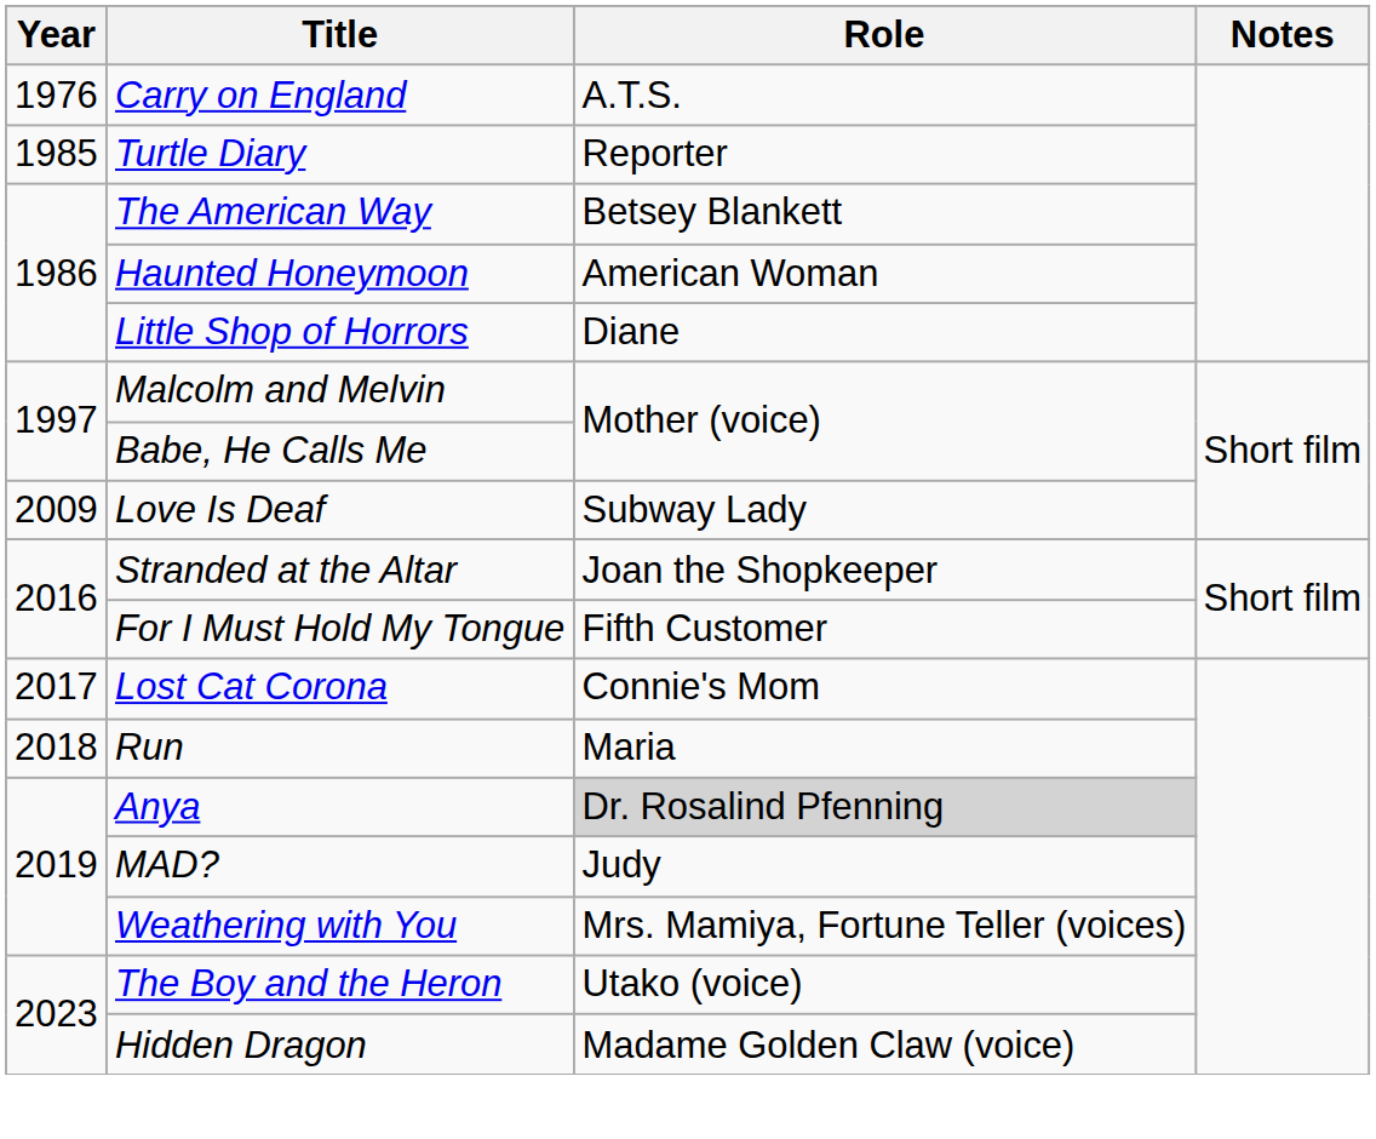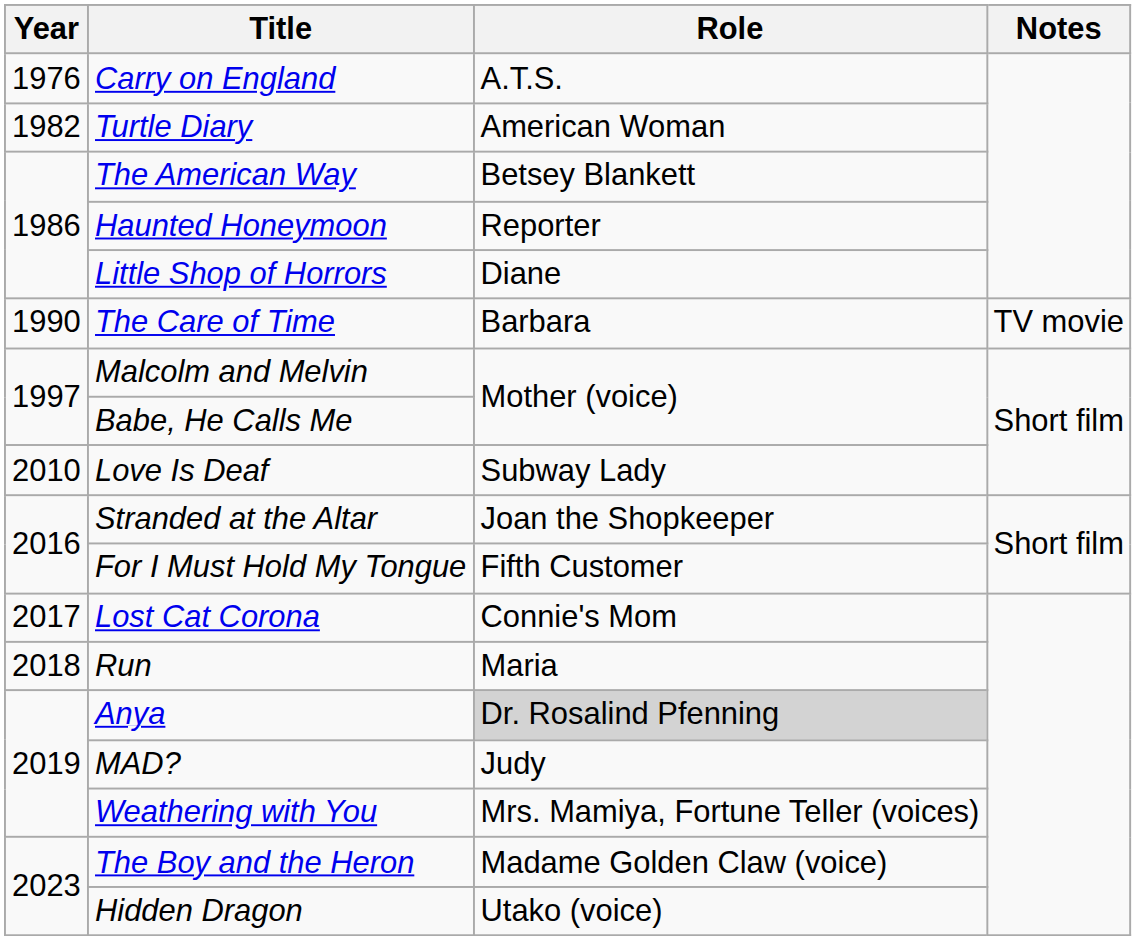 <table class="wikitable sortable">
 <tr>
 <th>Year</th>
 <th>Title</th>
 <th>Role</th>
 <th>Notes</th>
 </tr>
 <tr>
 <td>1976</td>
 <td><em><a href='#'>Carry on England</a></em></td>
 <td>A.T.S.</td>
 <td rowspan="5"></td>
 </tr>
 <tr>
-<td>1985</td>
+<td>1982</td>
 <td><em><a href='#'>Turtle Diary</a></em></td>
-<td>Reporter</td>
+<td>American Woman</td>
 </tr>
 <tr>
 <td rowspan="3">1986</td>
 <td><em><a href='#'>The American Way</a></em></td>
 <td>Betsey Blankett</td>
 </tr>
 <tr>
 <td><em><a href='#'>Haunted Honeymoon</a></em></td>
-<td>American Woman</td>
+<td>Reporter</td>
 </tr>
 <tr>
 <td><em><a href='#'>Little Shop of Horrors</a></em></td>
 <td>Diane</td>
+</tr>
+<tr>
+<td>1990</td>
+<td><em><a href='#'>The Care of Time</a></em></td>
+<td>Barbara</td>
+<td>TV movie</td>
 </tr>
 <tr>
 <td rowspan="2">1997</td>
 <td><em>Malcolm and Melvin</em></td>
 <td rowspan="2">Mother (voice)</td>
 <td rowspan="3">Short film</td>
 </tr>
 <tr>
 <td><em>Babe, He Calls Me</em></td>
 </tr>
 <tr>
-<td>2009</td>
+<td>2010</td>
 <td><em>Love Is Deaf</em></td>
 <td>Subway Lady</td>
 </tr>
 <tr>
 <td rowspan="2">2016</td>
 <td><em>Stranded at the Altar</em></td>
 <td>Joan the Shopkeeper</td>
 <td rowspan="2">Short film</td>
 </tr>
 <tr>
 <td><em>For I Must Hold My Tongue</em></td>
 <td>Fifth Customer</td>
 </tr>
 <tr>
 <td>2017</td>
 <td><em><a href='#'>Lost Cat Corona</a></em></td>
 <td>Connie's Mom</td>
 <td rowspan="7"></td>
 </tr>
 <tr>
 <td>2018</td>
 <td><em>Run</em></td>
 <td>Maria</td>
 </tr>
 <tr>
 <td rowspan="3">2019</td>
 <td><em><a href='#'>Anya</a></em></td>
 <td style="background: lightgrey;">Dr. Rosalind Pfenning</td>
 </tr>
 <tr>
 <td><em>MAD?</em></td>
 <td>Judy</td>
 </tr>
 <tr>
 <td><em><a href='#'>Weathering with You</a></em></td>
 <td>Mrs. Mamiya, Fortune Teller (voices)</td>
 </tr>
 <tr>
 <td rowspan="2">2023</td>
 <td><em><a href='#'>The Boy and the Heron</a></em></td>
-<td>Utako (voice)</td>
+<td>Madame Golden Claw (voice)</td>
 </tr>
 <tr>
 <td><em>Hidden Dragon</em></td>
-<td>Madame Golden Claw (voice)</td>
+<td>Utako (voice)</td>
 </tr>
 </table>
